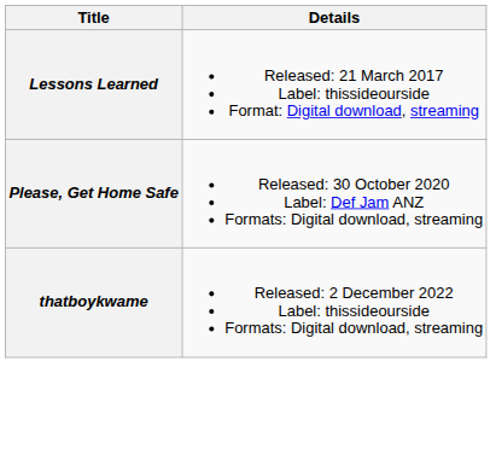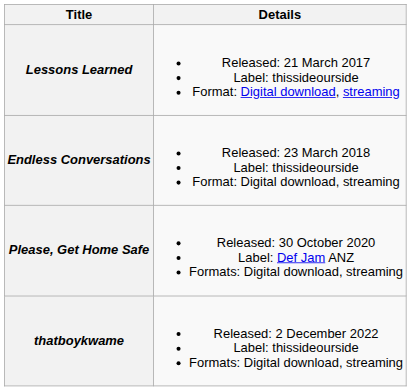 <table class="wikitable plainrowheaders" style="text-align:center;">
 <tr>
 <th>Title</th>
 <th>Details</th>
 </tr>
 <tr>
 <th scope="row"><em>Lessons Learned</em></th>
 <td><br><ul><li>Released: 21 March 2017</li><li>Label: thissideourside</li><li>Format: <a href='#'>Digital download</a>, <a href='#'>streaming</a></li></ul></td>
 </tr>
 <tr>
+<th scope="row"><em>Endless Conversations</em></th>
+<td><br><ul><li>Released: 23 March 2018</li><li>Label: thissideourside</li><li>Format: Digital download, streaming</li></ul></td>
+</tr>
+<tr>
 <th scope="row"><em>Please, Get Home Safe</em></th>
 <td><br><ul><li>Released: 30 October 2020</li><li>Label: <a href='#'>Def Jam</a> ANZ</li><li>Formats: Digital download, streaming</li></ul></td>
 </tr>
 <tr>
 <th scope="row"><em>thatboykwame</em></th>
 <td><br><ul><li>Released: 2 December 2022</li><li>Label: thissideourside</li><li>Formats: Digital download, streaming</li></ul></td>
 </tr>
 </table>
